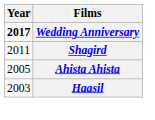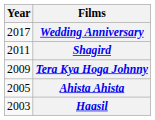 <table class="wikitable sortable plainrowheaders">
 <tr>
 <th scope="col">Year</th>
 <th scope="col">Films</th>
 </tr>
 <tr>
-<td><strong>2017</strong></td>
+<td>2017</td>
 <th scope="row"><em><a href='#'>Wedding Anniversary</a></em></th>
 </tr>
 <tr>
 <td>2011</td>
 <th scope="row"><em><a href='#'>Shagird</a></em></th>
+</tr>
+<tr>
+<td>2009</td>
+<th scope="row"><em><a href='#'>Tera Kya Hoga Johnny</a></em></th>
 </tr>
 <tr>
 <td>2005</td>
 <th scope="row"><em><a href='#'>Ahista Ahista</a></em></th>
 </tr>
 <tr>
 <td>2003</td>
 <th scope="row"><em><a href='#'>Haasil</a></em></th>
 </tr>
 </table>
